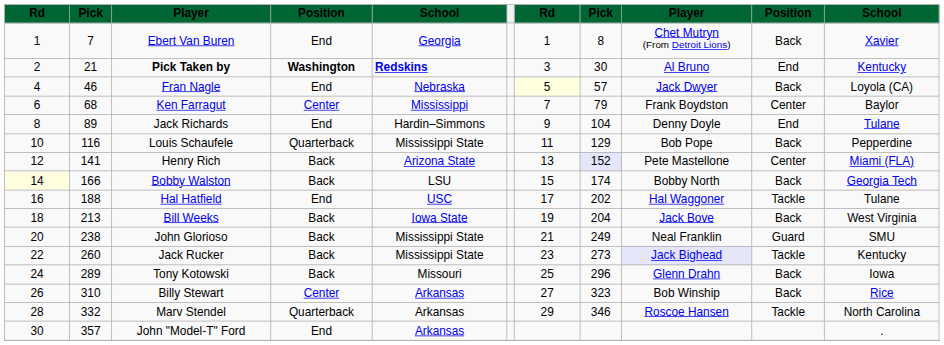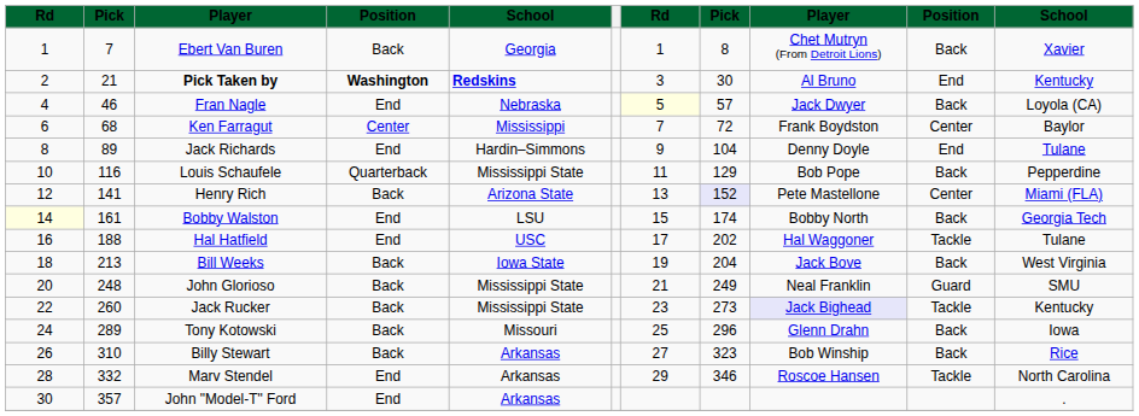 <table class="wikitable sortable sortable" style="width:100%">
 <tr>
 <th style="background:#006633;" width=7%><span><strong>Rd</strong></span></th>
 <th !width=5% style="background:#006633;"><span> <strong>Pick</strong></span></th>
 <th !width=15% style="background:#006633;"><span><strong>Player</strong></span></th>
 <th !width=5% style="background:#006633;"><span><strong>Position</strong></span></th>
 <th !width=15% style="background:#006633;"><span> <strong>School</strong></span></th>
 <th !width=2% style="background:#;"></th>
 <th style="background:#006633;" width=7%><span><strong>Rd</strong></span></th>
 <th !width=5% style="background:#006633;"><span> <strong>Pick</strong></span></th>
 <th !width=15% style="background:#006633;"><span><strong>Player</strong></span></th>
 <th !width=5% style="background:#006633;"><span><strong>Position</strong></span></th>
 <th !width=15% style="background:#006633;"><span> <strong>School</strong></span></th>
 </tr>
 <tr align="center" bgcolor="">
 <td>1</td>
 <td>7</td>
 <td><a href='#'>Ebert Van Buren</a></td>
-<td>End</td>
+<td>Back</td>
 <td><a href='#'>Georgia</a></td>
 <td></td>
 <td>1</td>
 <td>8</td>
 <td><a href='#'>Chet Mutryn</a><br><sup>(From <a href='#'>Detroit Lions</a>)</sup></td>
 <td>Back</td>
 <td><a href='#'>Xavier</a></td>
 </tr>
 <tr align="center">
 <td>2</td>
 <td>21</td>
 <td><strong>Pick Taken by</strong></td>
 <td><strong>Washington</strong></td>
 <td - align=left><strong><a href='#'>Redskins</a></strong></td>
 <td></td>
 <td>3</td>
 <td>30</td>
 <td><a href='#'>Al Bruno</a></td>
 <td>End</td>
 <td><a href='#'>Kentucky</a></td>
 </tr>
 <tr align=center>
 <td>4</td>
 <td>46</td>
 <td><a href='#'>Fran Nagle</a></td>
 <td>End</td>
 <td><a href='#'>Nebraska</a></td>
 <td></td>
 <td style="background: lightyellow;">5</td>
 <td>57</td>
 <td><a href='#'>Jack Dwyer</a></td>
 <td>Back</td>
 <td>Loyola (CA)</td>
 </tr>
 <tr align="center">
 <td>6</td>
 <td>68</td>
 <td><a href='#'>Ken Farragut</a></td>
 <td><a href='#'>Center</a></td>
 <td><a href='#'>Mississippi</a></td>
 <td></td>
 <td>7</td>
-<td>79</td>
+<td>72</td>
 <td>Frank Boydston</td>
 <td>Center</td>
 <td>Baylor</td>
 </tr>
 <tr align="center">
 <td>8</td>
 <td>89</td>
 <td>Jack Richards</td>
 <td>End</td>
 <td>Hardin–Simmons</td>
 <td></td>
 <td>9</td>
 <td>104</td>
 <td>Denny Doyle</td>
 <td>End</td>
 <td><a href='#'>Tulane</a></td>
 </tr>
 <tr align=center>
 <td>10</td>
 <td>116</td>
 <td>Louis Schaufele</td>
 <td>Quarterback</td>
 <td>Mississippi State</td>
 <td></td>
 <td>11</td>
 <td>129</td>
 <td>Bob Pope</td>
 <td>Back</td>
 <td>Pepperdine</td>
 </tr>
 <tr align=center>
 <td>12</td>
 <td>141</td>
 <td>Henry Rich</td>
 <td>Back</td>
 <td><a href='#'>Arizona State</a></td>
 <td></td>
 <td>13</td>
 <td style="background: lavender;">152</td>
 <td>Pete Mastellone</td>
 <td>Center</td>
 <td><a href='#'>Miami (FLA)</a></td>
 </tr>
 <tr align=center>
 <td style="background: lightyellow;">14</td>
-<td>166</td>
+<td>161</td>
 <td><a href='#'>Bobby Walston</a></td>
-<td>Back</td>
+<td>End</td>
 <td>LSU</td>
 <td></td>
 <td>15</td>
 <td>174</td>
 <td>Bobby North</td>
 <td>Back</td>
 <td><a href='#'>Georgia Tech</a></td>
 </tr>
 <tr align=center>
 <td>16</td>
 <td>188</td>
 <td><a href='#'>Hal Hatfield</a></td>
 <td>End</td>
 <td><a href='#'>USC</a></td>
 <td></td>
 <td>17</td>
 <td>202</td>
 <td><a href='#'>Hal Waggoner</a></td>
 <td>Tackle</td>
 <td>Tulane</td>
 </tr>
 <tr align=center>
 <td>18</td>
 <td>213</td>
 <td><a href='#'>Bill Weeks</a></td>
 <td>Back</td>
 <td><a href='#'>Iowa State</a></td>
 <td></td>
 <td>19</td>
 <td>204</td>
 <td><a href='#'>Jack Bove</a></td>
 <td>Back</td>
 <td>West Virginia</td>
 </tr>
 <tr align=center>
 <td>20</td>
-<td>238</td>
+<td>248</td>
 <td>John Glorioso</td>
 <td>Back</td>
 <td>Mississippi State</td>
 <td></td>
 <td>21</td>
 <td>249</td>
 <td>Neal Franklin</td>
 <td>Guard</td>
 <td>SMU</td>
 </tr>
 <tr align=center>
 <td>22</td>
 <td>260</td>
 <td>Jack Rucker</td>
 <td>Back</td>
 <td>Mississippi State</td>
 <td></td>
 <td>23</td>
 <td>273</td>
 <td style="background: lavender;"><a href='#'>Jack Bighead</a></td>
 <td>Tackle</td>
 <td>Kentucky</td>
 </tr>
 <tr align=center>
 <td>24</td>
 <td>289</td>
 <td>Tony Kotowski</td>
 <td>Back</td>
 <td>Missouri</td>
 <td></td>
 <td>25</td>
 <td>296</td>
 <td><a href='#'>Glenn Drahn</a></td>
 <td>Back</td>
 <td>Iowa</td>
 </tr>
 <tr align=center>
 <td>26</td>
 <td>310</td>
 <td>Billy Stewart</td>
-<td><a href='#'>Center</a></td>
+<td>Back</td>
 <td><a href='#'>Arkansas</a></td>
 <td></td>
 <td>27</td>
 <td>323</td>
 <td>Bob Winship</td>
 <td>Back</td>
 <td><a href='#'>Rice</a></td>
 </tr>
 <tr align=center>
 <td>28</td>
 <td>332</td>
 <td>Marv Stendel</td>
-<td>Quarterback</td>
+<td>End</td>
 <td>Arkansas</td>
 <td></td>
 <td>29</td>
 <td>346</td>
 <td><a href='#'>Roscoe Hansen</a></td>
 <td>Tackle</td>
 <td>North Carolina</td>
 </tr>
 <tr align=center>
 <td>30</td>
 <td>357</td>
 <td>John "Model-T" Ford</td>
 <td>End</td>
 <td><a href='#'>Arkansas</a></td>
 <td></td>
 <td></td>
 <td></td>
 <td></td>
 <td></td>
 <td>.</td>
 </tr>
 <tr align=center>
 </tr>
 </table>
